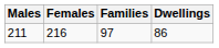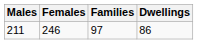 <table class="wikitable">
 <tr>
 <th>Males</th>
 <th>Females</th>
 <th>Families</th>
 <th>Dwellings</th>
 </tr>
 <tr>
 <td>211</td>
-<td>216</td>
+<td>246</td>
 <td>97</td>
 <td>86</td>
 </tr>
 </table>
